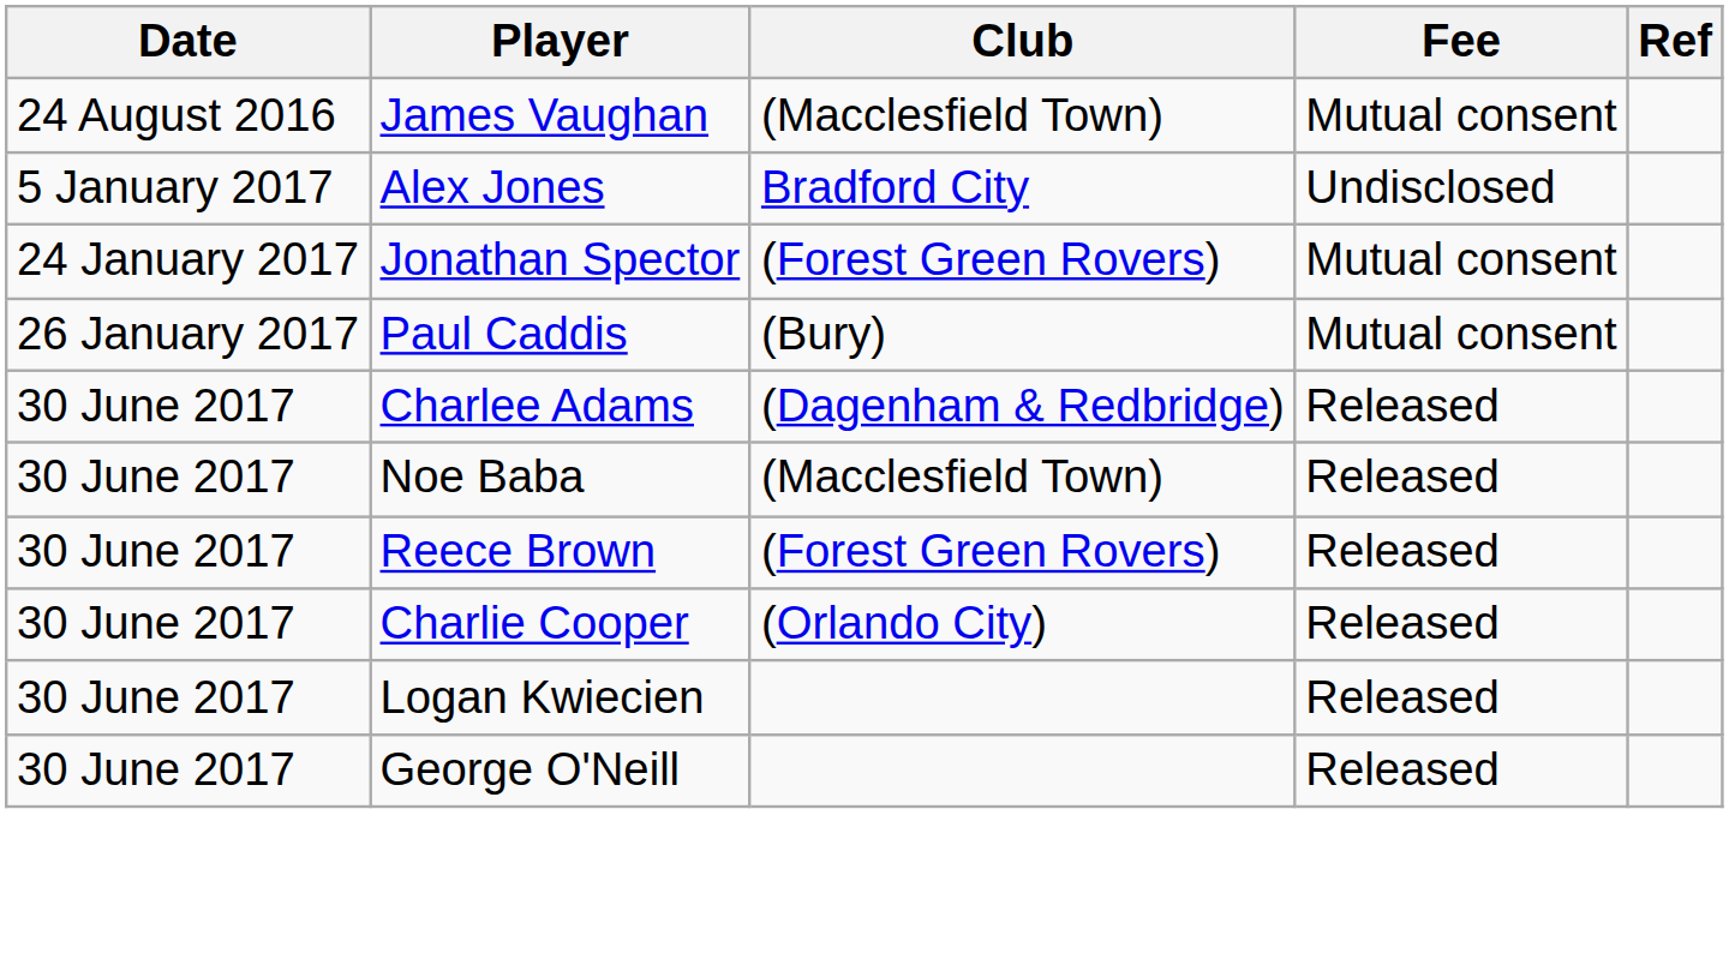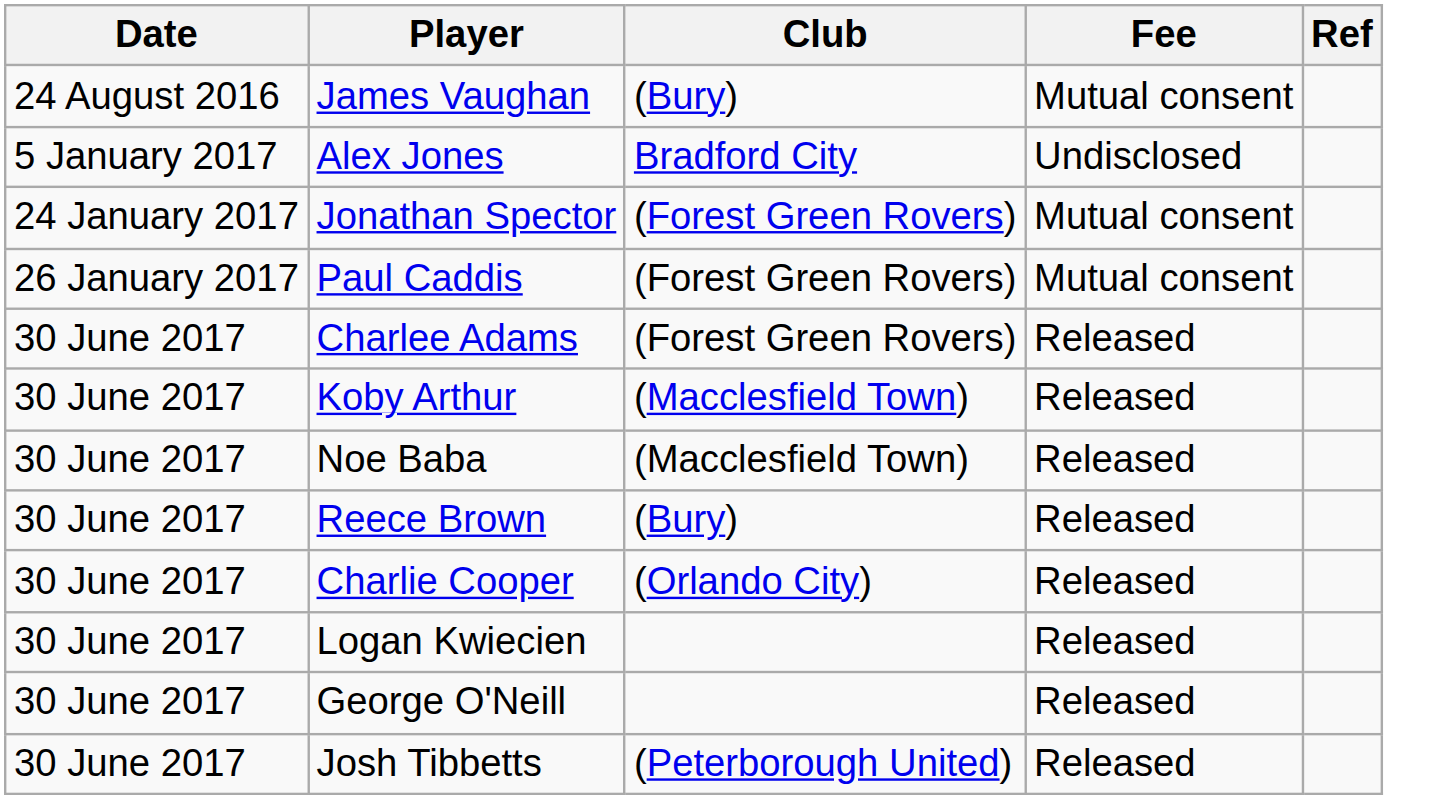 <table class="wikitable" style=text-align:left>
 <tr>
 <th>Date</th>
 <th>Player</th>
 <th>Club</th>
 <th>Fee</th>
 <th>Ref</th>
 </tr>
 <tr>
 <td>24 August 2016</td>
 <td><a href='#'>James Vaughan</a></td>
-<td>(Macclesfield Town)</td>
+<td>(<a href='#'>Bury</a>)</td>
 <td>Mutual consent</td>
 <td style=text-align:center></td>
 </tr>
 <tr>
 <td>5 January 2017</td>
 <td><a href='#'>Alex Jones</a></td>
 <td><a href='#'>Bradford City</a></td>
 <td>Undisclosed</td>
 <td style=text-align:center></td>
 </tr>
 <tr>
 <td>24 January 2017</td>
 <td><a href='#'>Jonathan Spector</a></td>
 <td>(<a href='#'>Forest Green Rovers</a>)</td>
 <td>Mutual consent</td>
 <td style=text-align:center></td>
 </tr>
 <tr>
 <td>26 January 2017</td>
 <td><a href='#'>Paul Caddis</a></td>
-<td>(Bury)</td>
+<td>(Forest Green Rovers)</td>
 <td>Mutual consent</td>
 <td style=text-align:center></td>
 </tr>
 <tr>
 <td>30 June 2017</td>
 <td><a href='#'>Charlee Adams</a></td>
-<td>(<a href='#'>Dagenham & Redbridge</a>)</td>
+<td>(Forest Green Rovers)</td>
+<td>Released</td>
+<td style=text-align:center></td>
+</tr>
+<tr>
+<td>30 June 2017</td>
+<td><a href='#'>Koby Arthur</a></td>
+<td>(<a href='#'>Macclesfield Town</a>)</td>
 <td>Released</td>
 <td style=text-align:center></td>
 </tr>
 <tr>
 <td>30 June 2017</td>
 <td>Noe Baba</td>
 <td>(Macclesfield Town)</td>
 <td>Released</td>
 <td style=text-align:center></td>
 </tr>
 <tr>
 <td>30 June 2017</td>
 <td><a href='#'>Reece Brown</a></td>
-<td>(<a href='#'>Forest Green Rovers</a>)</td>
+<td>(<a href='#'>Bury</a>)</td>
 <td>Released</td>
 <td style=text-align:center></td>
 </tr>
 <tr>
 <td>30 June 2017</td>
 <td><a href='#'>Charlie Cooper</a></td>
 <td>(<a href='#'>Orlando City</a>)</td>
 <td>Released</td>
 <td style=text-align:center></td>
 </tr>
 <tr>
 <td>30 June 2017</td>
 <td>Logan Kwiecien</td>
 <td></td>
 <td>Released</td>
 <td style=text-align:center></td>
 </tr>
 <tr>
 <td>30 June 2017</td>
 <td>George O'Neill</td>
 <td></td>
 <td>Released</td>
 <td style=text-align:center></td>
 </tr>
+<tr>
+<td>30 June 2017</td>
+<td>Josh Tibbetts</td>
+<td>(<a href='#'>Peterborough United</a>)</td>
+<td>Released</td>
+<td style=text-align:center></td>
+</tr>
 </table>
